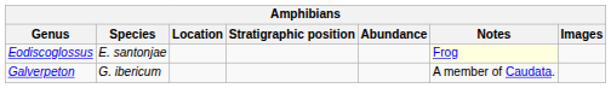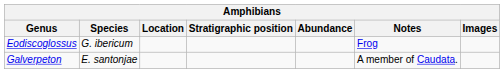 <table class="wikitable" align="center">
 <tr>
 <th colspan="7" align="center"><strong>Amphibians</strong></th>
 </tr>
 <tr>
 <th>Genus</th>
 <th>Species</th>
 <th>Location</th>
 <th>Stratigraphic position</th>
 <th>Abundance</th>
 <th>Notes</th>
 <th>Images</th>
 </tr>
 <tr>
 <td><em><a href='#'>Eodiscoglossus</a></em></td>
-<td><em>E. santonjae</em></td>
+<td><em>G. ibericum</em></td>
 <td></td>
 <td></td>
 <td></td>
-<td style="background: lightyellow;"><a href='#'>Frog</a></td>
+<td><a href='#'>Frog</a></td>
 <td></td>
 </tr>
 <tr>
 <td><em><a href='#'>Galverpeton</a></em></td>
-<td><em>G. ibericum</em></td>
+<td><em>E. santonjae</em></td>
 <td></td>
 <td></td>
 <td></td>
 <td>A member of <a href='#'>Caudata</a>.</td>
 <td></td>
 </tr>
 </table>
